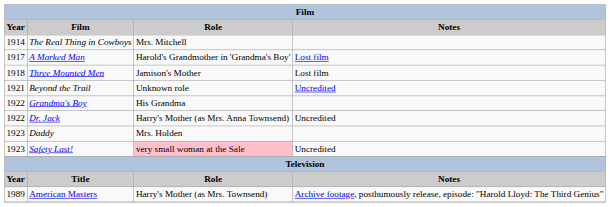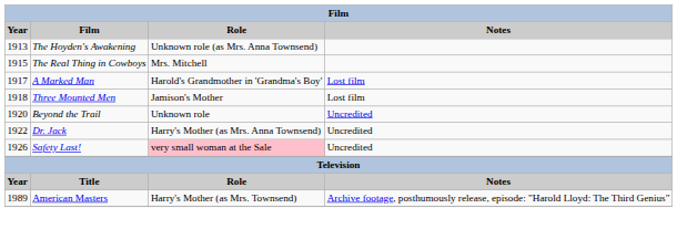 <table class="wikitable" style="font-size:90%;">
 <tr>
 <th colspan=4 style="background:#B0C4DE;">Film</th>
 </tr>
 <tr align="center">
 <th style="background: #CCCCCC;">Year</th>
 <th style="background: #CCCCCC;">Film</th>
 <th style="background: #CCCCCC;">Role</th>
 <th style="background: #CCCCCC;">Notes</th>
 </tr>
 <tr>
-<td>1914</td>
+<td>1913</td>
+<td><em>The Hoyden's Awakening</em></td>
+<td>Unknown role (as Mrs. Anna Townsend)</td>
+<td></td>
+</tr>
+<tr>
+<td>1915</td>
 <td><em> The Real Thing in Cowboys</em></td>
 <td>Mrs. Mitchell</td>
 <td></td>
 </tr>
 <tr>
 <td>1917</td>
 <td><em><a href='#'>A Marked Man</a></em></td>
 <td>Harold's Grandmother in 'Grandma's Boy'</td>
 <td><a href='#'>Lost film</a></td>
 </tr>
 <tr>
 <td>1918</td>
 <td><em><a href='#'>Three Mounted Men</a></em></td>
 <td>Jamison's Mother</td>
 <td>Lost film</td>
 </tr>
 <tr>
-<td>1921</td>
+<td>1920</td>
 <td><em>Beyond the Trail</em></td>
 <td>Unknown role</td>
 <td><a href='#'>Uncredited</a></td>
-</tr>
-<tr>
-<td>1922</td>
-<td><em><a href='#'>Grandma's Boy</a></em></td>
-<td>His Grandma</td>
-<td></td>
 </tr>
 <tr>
 <td>1922</td>
 <td><em><a href='#'>Dr. Jack</a></em></td>
 <td>Harry's Mother (as Mrs. Anna Townsend)</td>
 <td>Uncredited</td>
 </tr>
 <tr>
-<td>1923</td>
-<td><em> Daddy</em></td>
-<td>Mrs. Holden</td>
-<td></td>
-</tr>
-<tr>
-<td>1923</td>
+<td>1926</td>
 <td><em><a href='#'>Safety Last!</a></em></td>
 <td style="background: pink;">very small woman at the Sale</td>
 <td>Uncredited</td>
 </tr>
 <tr>
 </tr>
 <tr align="center">
 <th colspan=4 style="background:#B0C4DE;">Television</th>
 </tr>
 <tr align="center">
 <th style="background: #CCCCCC;">Year</th>
 <th style="background: #CCCCCC;">Title</th>
 <th style="background: #CCCCCC;">Role</th>
 <th style="background: #CCCCCC;">Notes</th>
 </tr>
 <tr>
 <td>1989</td>
 <td><a href='#'>American Masters</a></td>
 <td>Harry's Mother (as Mrs. Townsend)</td>
 <td><a href='#'>Archive footage</a>, posthumously release, episode: "Harold Lloyd: The Third Genius"</td>
 </tr>
 <tr>
 </tr>
 </table>
